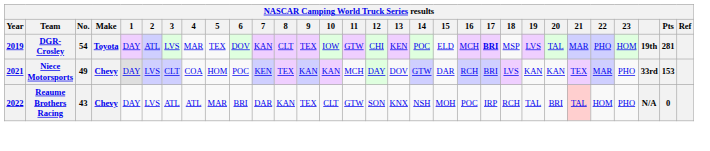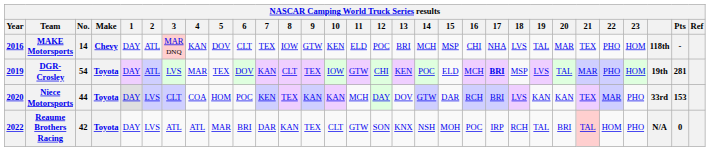 <table class="wikitable" style="text-align:center; font-size:75%">
 <tr>
 <th colspan=30><a href='#'>NASCAR Camping World Truck Series</a> results</th>
 </tr>
 <tr>
 <th>Year</th>
 <th>Team</th>
 <th>No.</th>
 <th>Make</th>
 <th>1</th>
 <th>2</th>
 <th>3</th>
 <th>4</th>
 <th>5</th>
 <th>6</th>
 <th>7</th>
 <th>8</th>
 <th>9</th>
 <th>10</th>
 <th>11</th>
 <th>12</th>
 <th>13</th>
 <th>14</th>
 <th>15</th>
 <th>16</th>
 <th>17</th>
 <th>18</th>
 <th>19</th>
 <th>20</th>
 <th>21</th>
 <th>22</th>
 <th>23</th>
 <th></th>
 <th>Pts</th>
 <th>Ref</th>
 </tr>
 <tr>
+<th><a href='#'>2016</a></th>
+<th><a href='#'>MAKE Motorsports</a></th>
+<th>14</th>
+<th><a href='#'>Chevy</a></th>
+<td><a href='#'>DAY</a></td>
+<td><a href='#'>ATL</a></td>
+<td style="background:#FFCFCF;"><a href='#'>MAR</a><br><small>DNQ</small></td>
+<td><a href='#'>KAN</a></td>
+<td><a href='#'>DOV</a></td>
+<td><a href='#'>CLT</a></td>
+<td><a href='#'>TEX</a></td>
+<td><a href='#'>IOW</a></td>
+<td><a href='#'>GTW</a></td>
+<td><a href='#'>KEN</a></td>
+<td><a href='#'>ELD</a></td>
+<td><a href='#'>POC</a></td>
+<td><a href='#'>BRI</a></td>
+<td><a href='#'>MCH</a></td>
+<td><a href='#'>MSP</a></td>
+<td><a href='#'>CHI</a></td>
+<td><a href='#'>NHA</a></td>
+<td><a href='#'>LVS</a></td>
+<td><a href='#'>TAL</a></td>
+<td><a href='#'>MAR</a></td>
+<td><a href='#'>TEX</a></td>
+<td><a href='#'>PHO</a></td>
+<td><a href='#'>HOM</a></td>
+<th>118th</th>
+<th>-</th>
+<th></th>
+</tr>
+<tr>
 <th><a href='#'>2019</a></th>
 <th><a href='#'>DGR-Crosley</a></th>
 <th>54</th>
 <th><a href='#'>Toyota</a></th>
 <td style="background:#EFCFFF;"><a href='#'>DAY</a><br></td>
 <td style="background:#CFCFFF;"><a href='#'>ATL</a><br></td>
 <td style="background:#DFFFDF;"><a href='#'>LVS</a><br></td>
 <td><a href='#'>MAR</a></td>
 <td><a href='#'>TEX</a></td>
 <td style="background:#DFFFDF;"><a href='#'>DOV</a><br></td>
 <td style="background:#EFCFFF;"><a href='#'>KAN</a><br></td>
 <td style="background:#EFCFFF;"><a href='#'>CLT</a><br></td>
 <td style="background:#EFCFFF;"><a href='#'>TEX</a><br></td>
 <td style="background:#DFFFDF;"><a href='#'>IOW</a><br></td>
 <td style="background:#EFCFFF;"><a href='#'>GTW</a><br></td>
 <td style="background:#DFFFDF;"><a href='#'>CHI</a><br></td>
 <td style="background:#EFCFFF;"><a href='#'>KEN</a><br></td>
 <td style="background:#DFFFDF;"><a href='#'>POC</a><br></td>
 <td><a href='#'>ELD</a></td>
 <td style="background:#EFCFFF;"><a href='#'>MCH</a><br></td>
 <td style="background:#EFCFFF;"><strong><a href='#'>BRI</a><br></strong></td>
 <td><a href='#'>MSP</a></td>
 <td style="background:#EFCFFF;"><a href='#'>LVS</a><br></td>
 <td style="background:#DFFFDF;"><a href='#'>TAL</a><br></td>
 <td style="background:#CFCFFF;"><a href='#'>MAR</a><br></td>
 <td style="background:#CFCFFF;"><a href='#'>PHO</a><br></td>
 <td style="background:#DFFFDF;"><a href='#'>HOM</a><br></td>
 <th>19th</th>
 <th>281</th>
 <th></th>
 </tr>
 <tr>
-<th><a href='#'>2021</a></th>
+<th><a href='#'>2020</a></th>
 <th><a href='#'>Niece Motorsports</a></th>
-<th>49</th>
-<th><a href='#'>Chevy</a></th>
+<th>44</th>
+<th><a href='#'>Toyota</a></th>
 <td style="background:#DFDFDF;"><a href='#'>DAY</a><br></td>
 <td style="background:#CFCFFF;"><a href='#'>LVS</a><br></td>
 <td style="background:#CFCFFF;"><a href='#'>CLT</a><br></td>
 <td><a href='#'>COA</a></td>
 <td><a href='#'>HOM</a></td>
 <td><a href='#'>POC</a></td>
 <td style="background:#CFCFFF;"><a href='#'>KEN</a><br></td>
 <td style="background:#EFCFFF;"><a href='#'>TEX</a><br></td>
 <td style="background:#CFCFFF;"><a href='#'>KAN</a><br></td>
 <td style="background:#EFCFFF;"><a href='#'>KAN</a><br></td>
 <td><a href='#'>MCH</a></td>
 <td style="background:#DFFFDF;"><a href='#'>DAY</a><br></td>
 <td><a href='#'>DOV</a></td>
 <td style="background:#CFCFFF;"><a href='#'>GTW</a><br></td>
 <td><a href='#'>DAR</a></td>
 <td style="background:#CFCFFF;"><a href='#'>RCH</a><br></td>
 <td style="background:#CFCFFF;"><a href='#'>BRI</a><br></td>
 <td style="background:#EFCFFF;"><a href='#'>LVS</a><br></td>
 <td><a href='#'>KAN</a></td>
 <td><a href='#'>KAN</a></td>
 <td style="background:#EFCFFF;"><a href='#'>TEX</a><br></td>
 <td style="background:#CFCFFF;"><a href='#'>MAR</a><br></td>
 <td><a href='#'>PHO</a></td>
 <th>33rd</th>
 <th>153</th>
 <th></th>
 </tr>
 <tr>
 <th><a href='#'>2022</a></th>
 <th><a href='#'>Reaume Brothers Racing</a></th>
-<th>43</th>
-<th><a href='#'>Chevy</a></th>
+<th>42</th>
+<th><a href='#'>Toyota</a></th>
 <td><a href='#'>DAY</a></td>
 <td><a href='#'>LVS</a></td>
 <td><a href='#'>ATL</a></td>
 <td><a href='#'>ATL</a></td>
 <td><a href='#'>MAR</a></td>
 <td><a href='#'>BRI</a></td>
 <td><a href='#'>DAR</a></td>
 <td><a href='#'>KAN</a></td>
 <td><a href='#'>TEX</a></td>
 <td><a href='#'>CLT</a></td>
 <td><a href='#'>GTW</a></td>
 <td><a href='#'>SON</a></td>
 <td><a href='#'>KNX</a></td>
 <td><a href='#'>NSH</a></td>
 <td><a href='#'>MOH</a></td>
 <td><a href='#'>POC</a></td>
 <td><a href='#'>IRP</a></td>
 <td><a href='#'>RCH</a></td>
 <td><a href='#'>TAL</a></td>
 <td><a href='#'>BRI</a></td>
 <td style="background:#FFCFCF;"><a href='#'>TAL</a><br></td>
 <td><a href='#'>HOM</a></td>
 <td><a href='#'>PHO</a></td>
 <th>N/A</th>
 <th>0</th>
 <th></th>
 </tr>
 </table>
